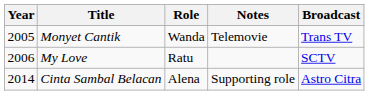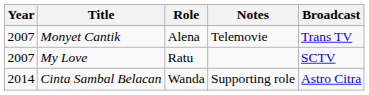 <table class="wikitable">
 <tr>
 <th>Year</th>
 <th>Title</th>
 <th>Role</th>
 <th>Notes</th>
 <th>Broadcast</th>
 </tr>
 <tr>
-<td>2005</td>
+<td>2007</td>
 <td><em>Monyet Cantik</em></td>
-<td>Wanda</td>
+<td>Alena</td>
 <td>Telemovie</td>
 <td><a href='#'>Trans TV</a></td>
 </tr>
 <tr>
-<td>2006</td>
+<td>2007</td>
 <td><em>My Love</em></td>
 <td>Ratu</td>
 <td></td>
 <td><a href='#'>SCTV</a></td>
 </tr>
 <tr>
 <td>2014</td>
 <td><em>Cinta Sambal Belacan</em></td>
-<td>Alena</td>
+<td>Wanda</td>
 <td>Supporting role</td>
 <td><a href='#'>Astro Citra</a></td>
 </tr>
 </table>
